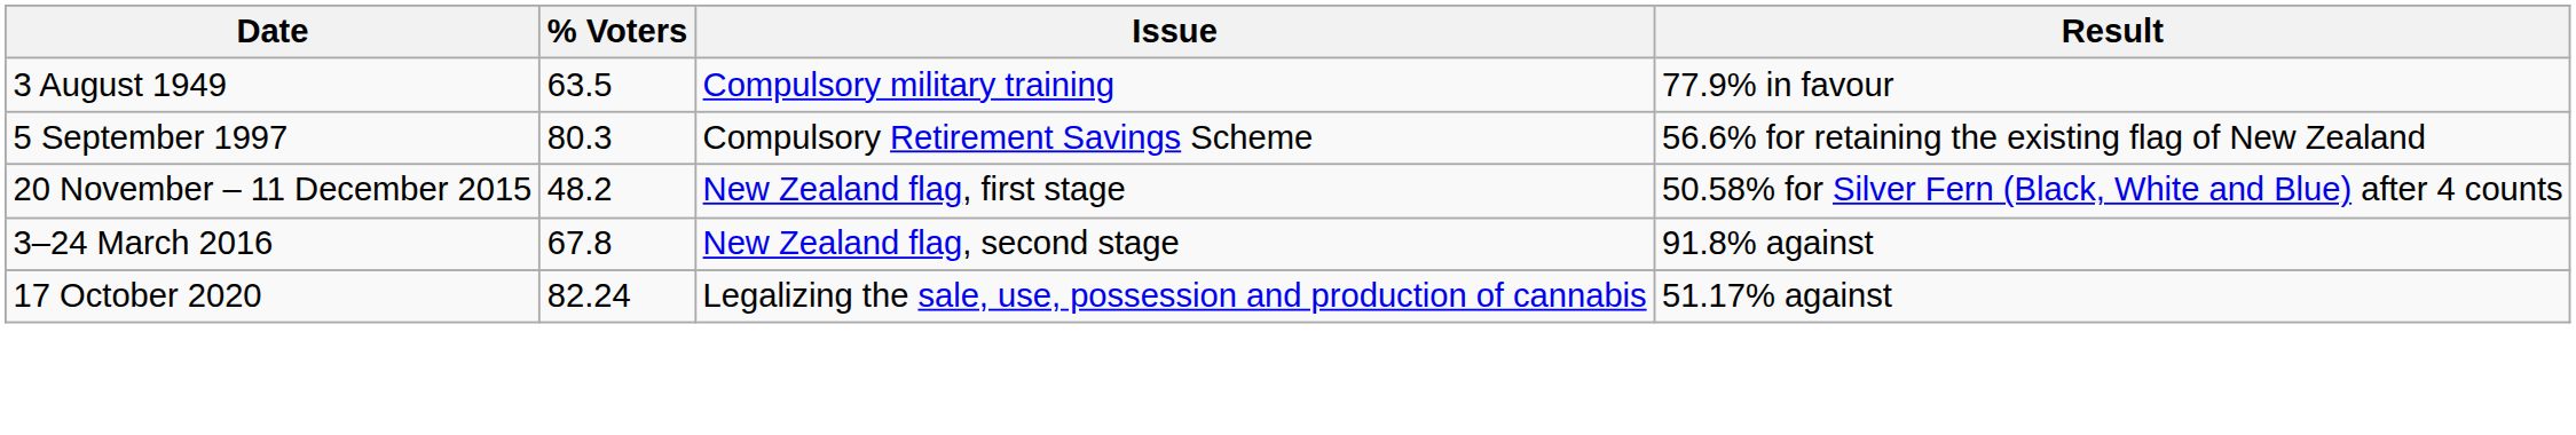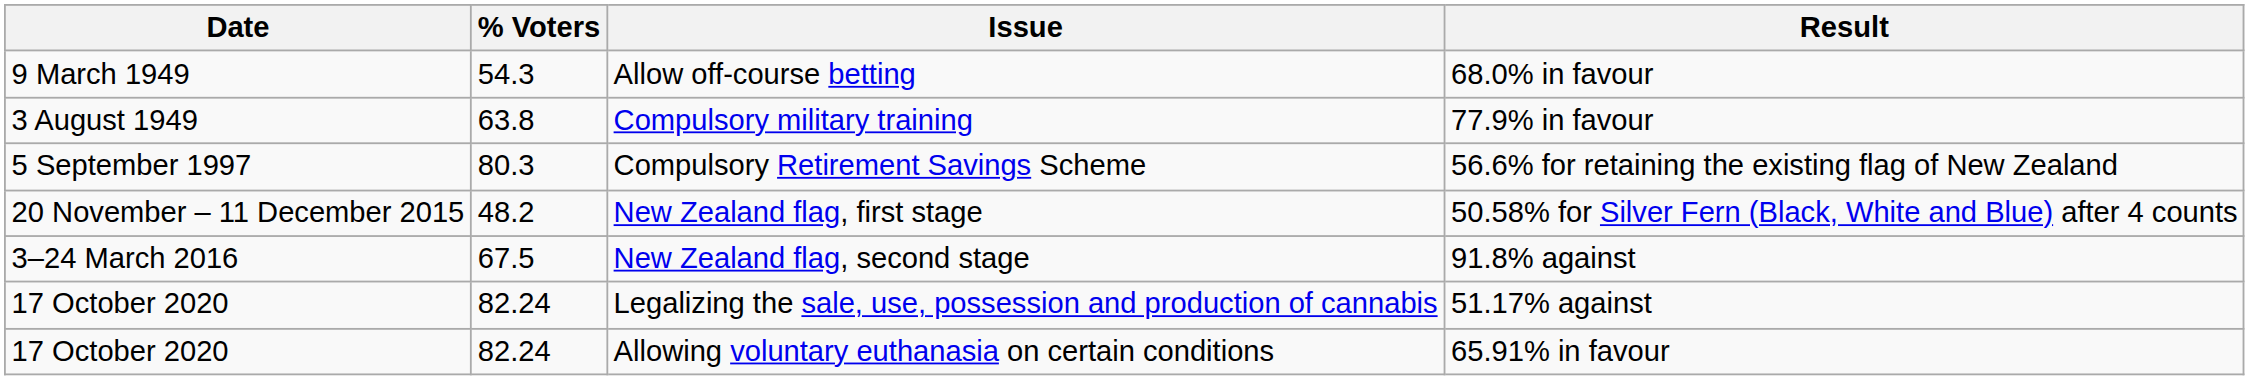 <table class="wikitable">
 <tr>
 <th><strong>Date</strong></th>
 <th><strong>% Voters</strong></th>
 <th><strong>Issue</strong></th>
 <th><strong>Result</strong></th>
 </tr>
 <tr>
+<td>9 March 1949</td>
+<td>54.3</td>
+<td>Allow off-course <a href='#'>betting</a></td>
+<td>68.0% in favour</td>
+</tr>
+<tr>
 <td>3 August 1949</td>
-<td>63.5</td>
+<td>63.8</td>
 <td><a href='#'>Compulsory military training</a></td>
 <td>77.9% in favour</td>
 </tr>
 <tr>
 <td>5 September 1997</td>
 <td>80.3</td>
 <td>Compulsory <a href='#'>Retirement Savings</a> Scheme</td>
 <td>56.6% for retaining the existing flag of New Zealand</td>
 </tr>
 <tr>
 <td>20 November – 11 December 2015</td>
 <td>48.2</td>
 <td><a href='#'>New Zealand flag</a>, first stage</td>
 <td>50.58% for  <a href='#'>Silver Fern (Black, White and Blue)</a> after 4 counts</td>
 </tr>
 <tr>
 <td>3–24 March 2016</td>
-<td>67.8</td>
+<td>67.5</td>
 <td><a href='#'>New Zealand flag</a>, second stage</td>
 <td>91.8% against</td>
 </tr>
 <tr>
 <td>17 October 2020</td>
 <td>82.24</td>
 <td>Legalizing the <a href='#'>sale, use, possession and production of cannabis</a></td>
 <td>51.17% against</td>
 </tr>
+<tr>
+<td>17 October 2020</td>
+<td>82.24</td>
+<td>Allowing <a href='#'>voluntary euthanasia</a> on certain conditions</td>
+<td>65.91% in favour</td>
+</tr>
 </table>
